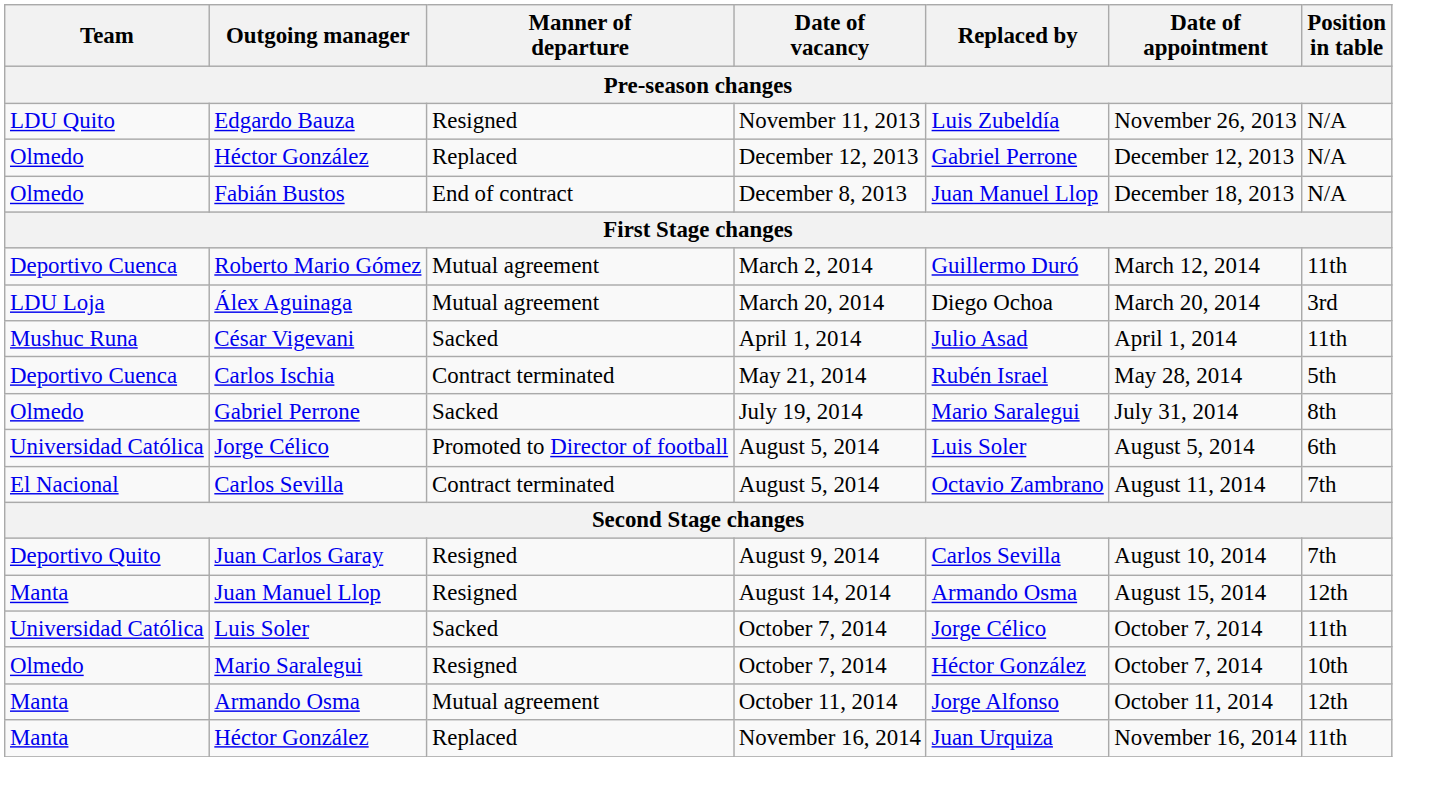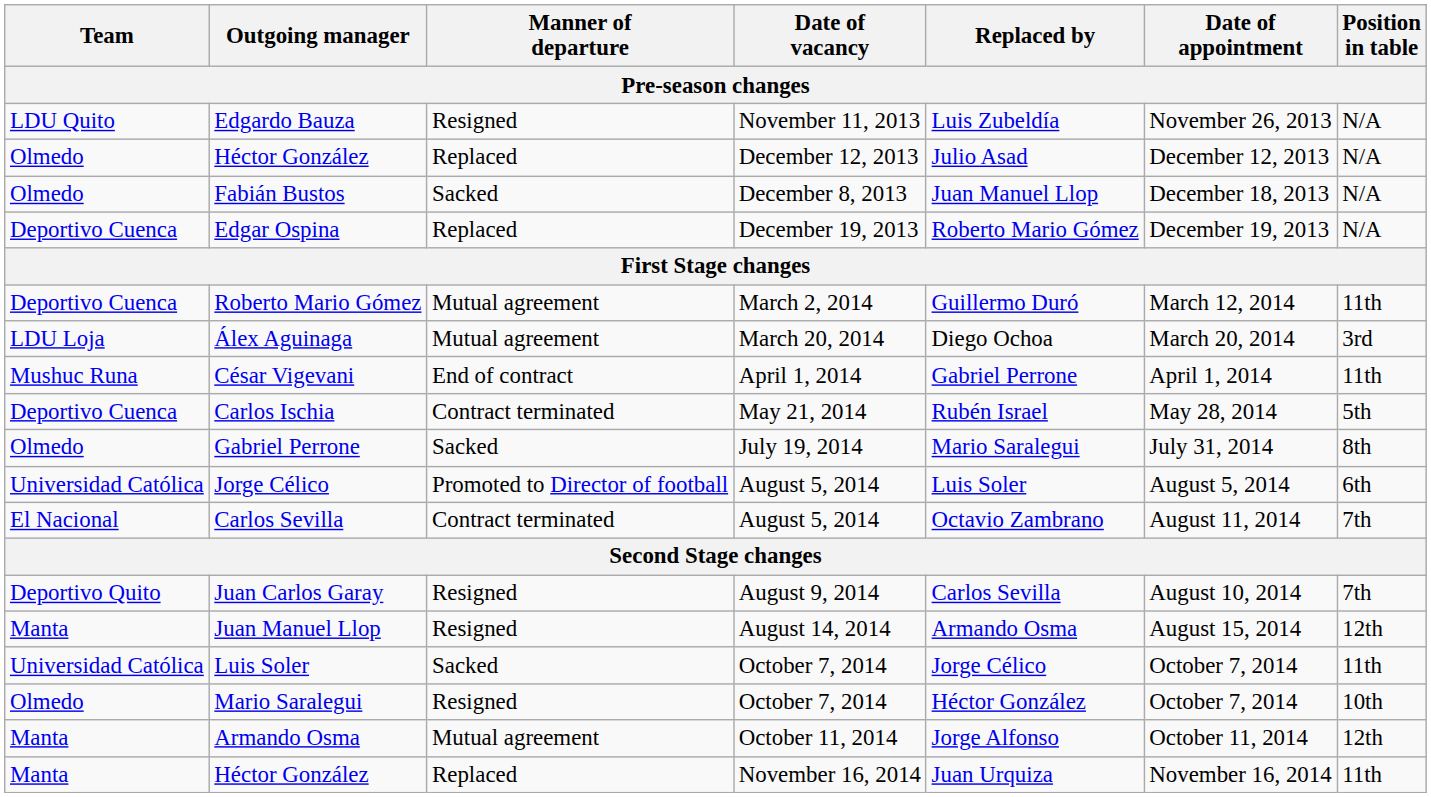 <table class="wikitable">
 <tr>
 <th>Team</th>
 <th>Outgoing manager</th>
 <th>Manner of<br>departure</th>
 <th>Date of<br>vacancy</th>
 <th>Replaced by</th>
 <th>Date of<br>appointment</th>
 <th>Position<br>in table</th>
 </tr>
 <tr>
 <th colspan=7>Pre-season changes</th>
 </tr>
 <tr>
 <td><a href='#'>LDU Quito</a></td>
 <td><a href='#'>Edgardo Bauza</a></td>
 <td>Resigned</td>
 <td>November 11, 2013</td>
 <td><a href='#'>Luis Zubeldía</a></td>
 <td>November 26, 2013</td>
 <td>N/A</td>
 </tr>
 <tr>
 <td><a href='#'>Olmedo</a></td>
 <td><a href='#'>Héctor González</a></td>
 <td>Replaced</td>
 <td>December 12, 2013</td>
-<td><a href='#'>Gabriel Perrone</a></td>
+<td><a href='#'>Julio Asad</a></td>
 <td>December 12, 2013</td>
 <td>N/A</td>
 </tr>
 <tr>
 <td><a href='#'>Olmedo</a></td>
 <td><a href='#'>Fabián Bustos</a></td>
-<td>End of contract</td>
+<td>Sacked</td>
 <td>December 8, 2013</td>
 <td><a href='#'>Juan Manuel Llop</a></td>
 <td>December 18, 2013</td>
+<td>N/A</td>
+</tr>
+<tr>
+<td><a href='#'>Deportivo Cuenca</a></td>
+<td><a href='#'>Edgar Ospina</a></td>
+<td>Replaced</td>
+<td>December 19, 2013</td>
+<td><a href='#'>Roberto Mario Gómez</a></td>
+<td>December 19, 2013</td>
 <td>N/A</td>
 </tr>
 <tr>
 <th colspan=7>First Stage changes</th>
 </tr>
 <tr>
 <td><a href='#'>Deportivo Cuenca</a></td>
 <td><a href='#'>Roberto Mario Gómez</a></td>
 <td>Mutual agreement</td>
 <td>March 2, 2014</td>
 <td><a href='#'>Guillermo Duró</a></td>
 <td>March 12, 2014</td>
 <td>11th</td>
 </tr>
 <tr>
 <td><a href='#'>LDU Loja</a></td>
 <td><a href='#'>Álex Aguinaga</a></td>
 <td>Mutual agreement</td>
 <td>March 20, 2014</td>
 <td>Diego Ochoa</td>
 <td>March 20, 2014</td>
 <td>3rd</td>
 </tr>
 <tr>
 <td><a href='#'>Mushuc Runa</a></td>
 <td><a href='#'>César Vigevani</a></td>
-<td>Sacked</td>
+<td>End of contract</td>
 <td>April 1, 2014</td>
-<td><a href='#'>Julio Asad</a></td>
+<td><a href='#'>Gabriel Perrone</a></td>
 <td>April 1, 2014</td>
 <td>11th</td>
 </tr>
 <tr>
 <td><a href='#'>Deportivo Cuenca</a></td>
 <td><a href='#'>Carlos Ischia</a></td>
 <td>Contract terminated</td>
 <td>May 21, 2014</td>
 <td><a href='#'>Rubén Israel</a></td>
 <td>May 28, 2014</td>
 <td>5th</td>
 </tr>
 <tr>
 <td><a href='#'>Olmedo</a></td>
 <td><a href='#'>Gabriel Perrone</a></td>
 <td>Sacked</td>
 <td>July 19, 2014</td>
 <td><a href='#'>Mario Saralegui</a></td>
 <td>July 31, 2014</td>
 <td>8th</td>
 </tr>
 <tr>
 <td><a href='#'>Universidad Católica</a></td>
 <td><a href='#'>Jorge Célico</a></td>
 <td>Promoted to <a href='#'>Director of football</a></td>
 <td>August 5, 2014</td>
 <td><a href='#'>Luis Soler</a></td>
 <td>August 5, 2014</td>
 <td>6th</td>
 </tr>
 <tr>
 <td><a href='#'>El Nacional</a></td>
 <td><a href='#'>Carlos Sevilla</a></td>
 <td>Contract terminated</td>
 <td>August 5, 2014</td>
 <td><a href='#'>Octavio Zambrano</a></td>
 <td>August 11, 2014</td>
 <td>7th</td>
 </tr>
 <tr>
 <th colspan=7>Second Stage changes</th>
 </tr>
 <tr>
 <td><a href='#'>Deportivo Quito</a></td>
 <td><a href='#'>Juan Carlos Garay</a></td>
 <td>Resigned</td>
 <td>August 9, 2014</td>
 <td><a href='#'>Carlos Sevilla</a></td>
 <td>August 10, 2014</td>
 <td>7th</td>
 </tr>
 <tr>
 <td><a href='#'>Manta</a></td>
 <td><a href='#'>Juan Manuel Llop</a></td>
 <td>Resigned</td>
 <td>August 14, 2014</td>
 <td><a href='#'>Armando Osma</a></td>
 <td>August 15, 2014</td>
 <td>12th</td>
 </tr>
 <tr>
 <td><a href='#'>Universidad Católica</a></td>
 <td><a href='#'>Luis Soler</a></td>
 <td>Sacked</td>
 <td>October 7, 2014</td>
 <td><a href='#'>Jorge Célico</a></td>
 <td>October 7, 2014</td>
 <td>11th</td>
 </tr>
 <tr>
 <td><a href='#'>Olmedo</a></td>
 <td><a href='#'>Mario Saralegui</a></td>
 <td>Resigned</td>
 <td>October 7, 2014</td>
 <td><a href='#'>Héctor González</a></td>
 <td>October 7, 2014</td>
 <td>10th</td>
 </tr>
 <tr>
 <td><a href='#'>Manta</a></td>
 <td><a href='#'>Armando Osma</a></td>
 <td>Mutual agreement</td>
 <td>October 11, 2014</td>
 <td><a href='#'>Jorge Alfonso</a></td>
 <td>October 11, 2014</td>
 <td>12th</td>
 </tr>
 <tr>
 <td><a href='#'>Manta</a></td>
 <td><a href='#'>Héctor González</a></td>
 <td>Replaced</td>
 <td>November 16, 2014</td>
 <td><a href='#'>Juan Urquiza</a></td>
 <td>November 16, 2014</td>
 <td>11th</td>
 </tr>
 </table>
